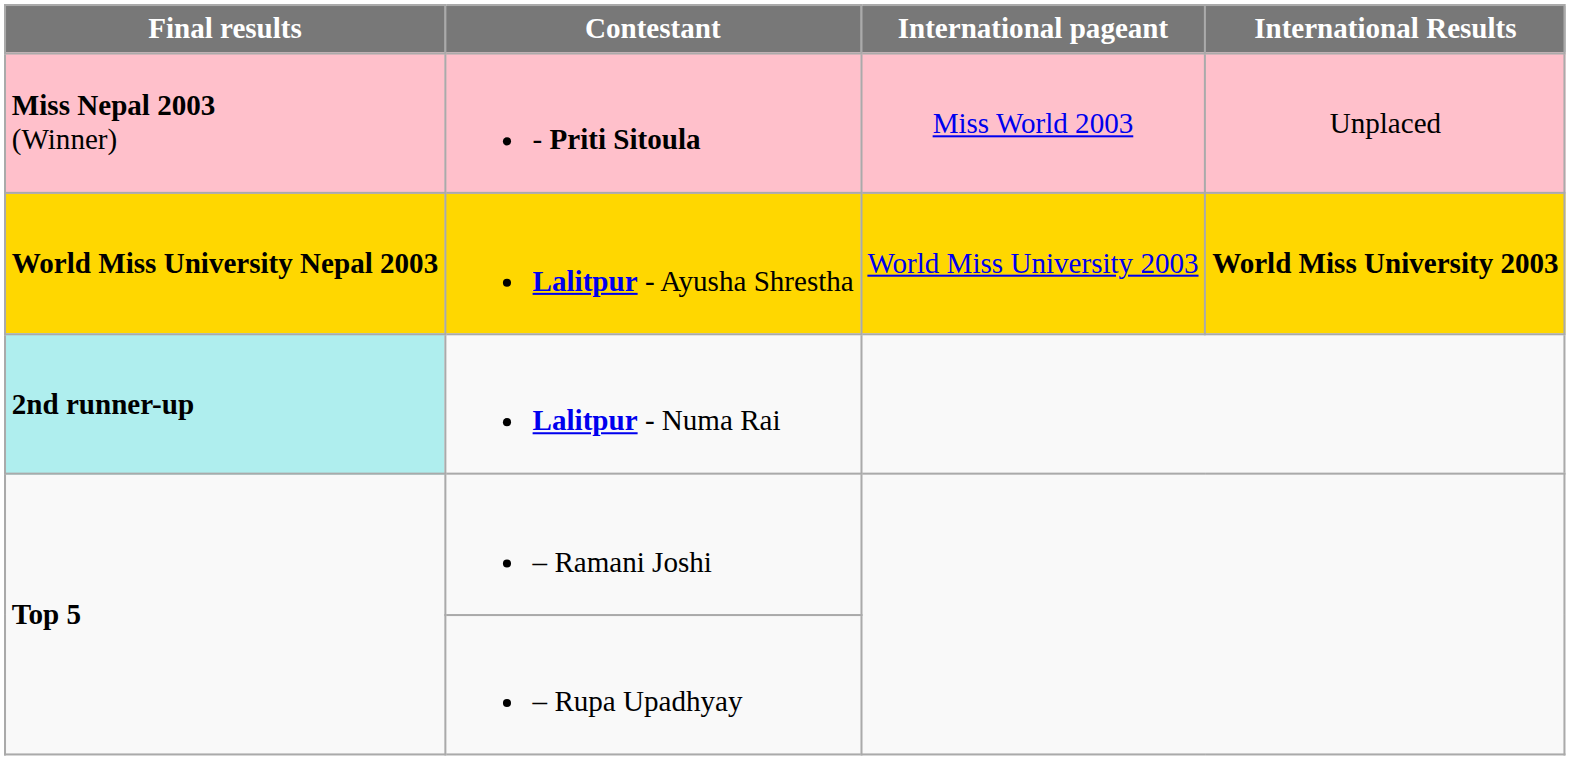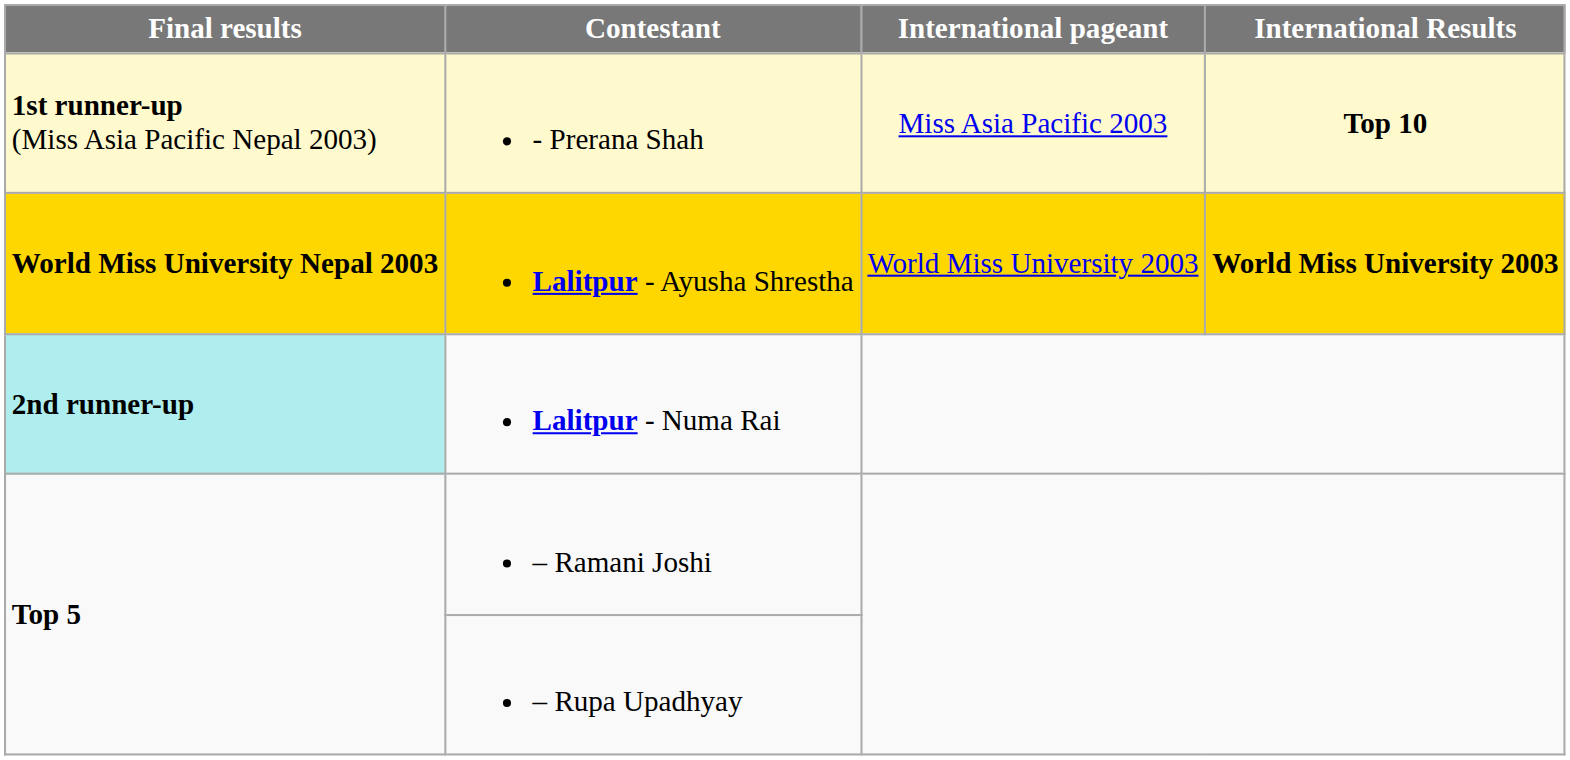 <table class="wikitable sortable" style="font-size: 90%">
 <tr>
 <th style="background-color:#787878;color:#FFFFFF;">Final results</th>
 <th style="background-color:#787878;color:#FFFFFF;">Contestant</th>
 <th style="background-color:#787878;color:#FFFFFF;">International pageant</th>
 <th style="background-color:#787878;color:#FFFFFF;">International Results</th>
 </tr>
 <tr>
-<td style="background:pink;"><strong>Miss Nepal 2003</strong><br>(Winner)</td>
-<td style="background:pink;"><br><ul><li><strong></strong> - <strong>Priti Sitoula</strong></li></ul></td>
-<td style="background:pink; text-align:center;"><a href='#'>Miss World 2003</a></td>
-<td style="background:pink; text-align:center;">Unplaced</td>
+<td style="background:#FFFACD;"><strong>1st runner-up</strong> <br>(Miss Asia Pacific Nepal 2003)</td>
+<td style="background:#FFFACD;"><br><ul><li><strong></strong> - Prerana Shah</li></ul></td>
+<td style="background:#FFFACD; text-align:center;"><a href='#'>Miss Asia Pacific 2003</a></td>
+<td style="background:#FFFACD; text-align:center;"><strong>Top 10</strong></td>
 </tr>
 <tr>
 <td style="background:gold;"><strong>World Miss University Nepal 2003</strong></td>
 <td style="background:gold;"><br><ul><li><strong> <a href='#'>Lalitpur</a></strong> - Ayusha Shrestha</li></ul></td>
 <td style="background:gold; text-align:center;"><a href='#'>World Miss University 2003</a></td>
 <td style="background:gold; text-align:center;"><strong>World Miss University 2003</strong></td>
 </tr>
 <tr>
 <td style="background: paleturquoise;"><strong>2nd runner-up</strong></td>
 <td><br><ul><li><strong> <a href='#'>Lalitpur</a></strong> - Numa Rai</li></ul></td>
 </tr>
 <tr>
 <td rowspan="2"><strong>Top 5</strong></td>
 <td><br><ul><li><strong></strong> – Ramani Joshi</li></ul></td>
 <td colspan="2" rowspan="2"></td>
 </tr>
 <tr>
 <td><br><ul><li><strong></strong> – Rupa Upadhyay</li></ul></td>
 </tr>
 </table>
